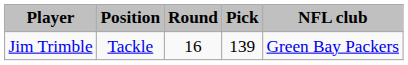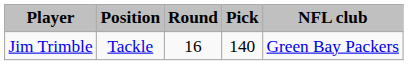 <table class="wikitable" style="text-align:center;">
 <tr style="background:#C0C0C0;">
 <td><strong>Player</strong></td>
 <td><strong>Position</strong></td>
 <td><strong>Round</strong></td>
 <td><strong>Pick</strong></td>
 <td><strong>NFL club</strong></td>
 </tr>
 <tr align="center" bgcolor="">
 <td><a href='#'>Jim Trimble</a></td>
 <td><a href='#'>Tackle</a></td>
 <td>16</td>
-<td>139</td>
+<td>140</td>
 <td><a href='#'>Green Bay Packers</a></td>
 </tr>
 </table>
